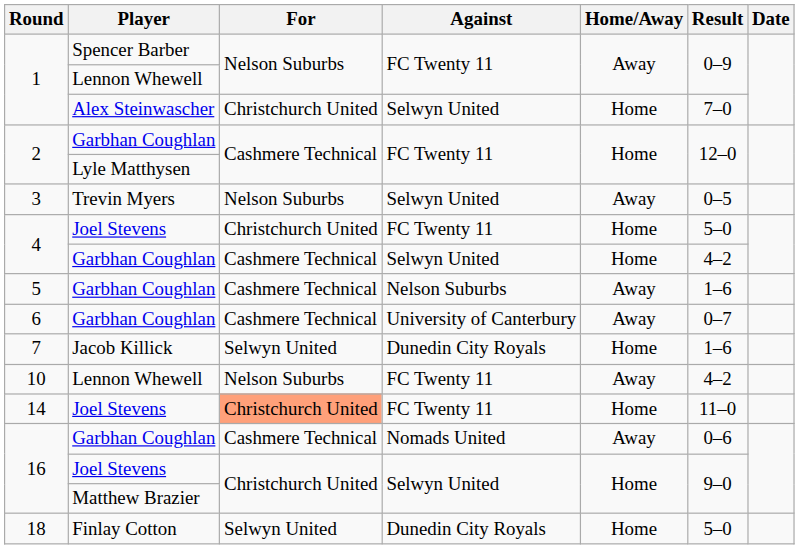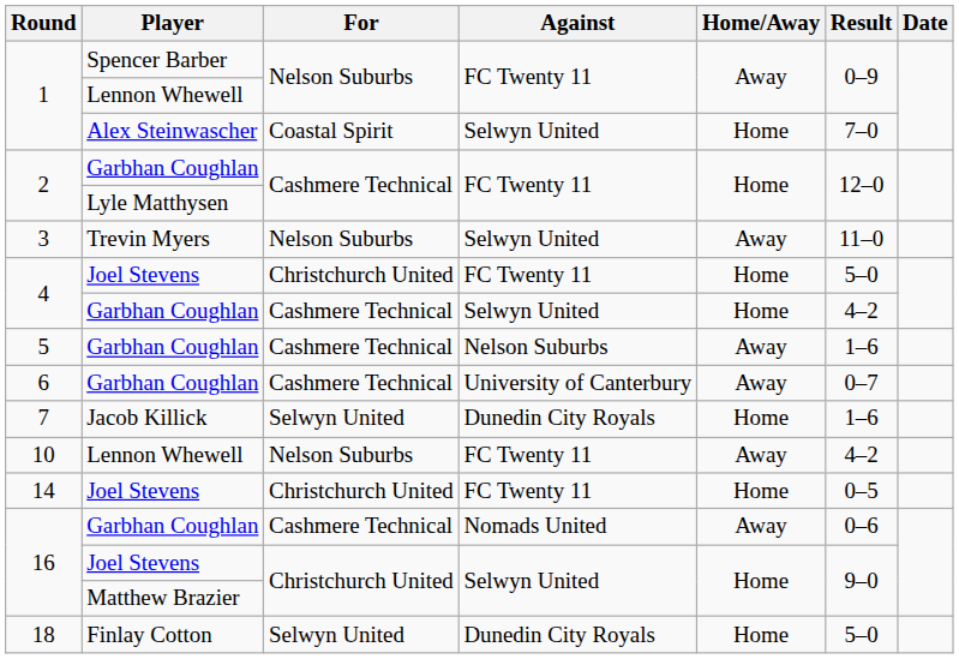 <table class="wikitable">
 <tr>
 <th>Round</th>
 <th>Player</th>
 <th>For</th>
 <th>Against</th>
 <th>Home/Away</th>
 <th style="text-align:center">Result</th>
 <th>Date</th>
 </tr>
 <tr>
 <td style="text-align:center" rowspan=3>1</td>
 <td> Spencer Barber</td>
 <td rowspan=2>Nelson Suburbs</td>
 <td rowspan=2>FC Twenty 11</td>
 <td style="text-align:center" rowspan=2>Away</td>
 <td style="text-align:center" rowspan=2>0–9</td>
 <td rowspan=3></td>
 </tr>
 <tr>
 <td> Lennon Whewell</td>
 </tr>
 <tr>
 <td> <a href='#'>Alex Steinwascher</a></td>
-<td>Christchurch United</td>
+<td>Coastal Spirit</td>
 <td>Selwyn United</td>
 <td style="text-align:center">Home</td>
 <td style="text-align:center">7–0</td>
 </tr>
 <tr>
 <td style="text-align:center" rowspan=2>2</td>
 <td> <a href='#'>Garbhan Coughlan</a></td>
 <td rowspan=2>Cashmere Technical</td>
 <td rowspan=2>FC Twenty 11</td>
 <td style="text-align:center" rowspan=2>Home</td>
 <td style="text-align:center" rowspan=2>12–0</td>
 <td rowspan=2></td>
 </tr>
 <tr>
 <td> Lyle Matthysen</td>
 </tr>
 <tr>
 <td style="text-align:center">3</td>
 <td> Trevin Myers</td>
 <td>Nelson Suburbs</td>
 <td>Selwyn United</td>
 <td style="text-align:center">Away</td>
-<td style="text-align:center">0–5</td>
+<td style="text-align:center">11–0</td>
 <td></td>
 </tr>
 <tr>
 <td style="text-align:center" rowspan=2>4</td>
 <td> <a href='#'>Joel Stevens</a></td>
 <td>Christchurch United</td>
 <td>FC Twenty 11</td>
 <td style="text-align:center">Home</td>
 <td style="text-align:center">5–0</td>
 <td rowspan=2></td>
 </tr>
 <tr>
 <td> <a href='#'>Garbhan Coughlan</a></td>
 <td>Cashmere Technical</td>
 <td>Selwyn United</td>
 <td style="text-align:center">Home</td>
 <td style="text-align:center">4–2</td>
 </tr>
 <tr>
 <td style="text-align:center">5</td>
 <td> <a href='#'>Garbhan Coughlan</a></td>
 <td>Cashmere Technical</td>
 <td>Nelson Suburbs</td>
 <td style="text-align:center">Away</td>
 <td style="text-align:center">1–6</td>
 <td></td>
 </tr>
 <tr>
 <td style="text-align:center">6</td>
 <td> <a href='#'>Garbhan Coughlan</a></td>
 <td>Cashmere Technical</td>
 <td>University of Canterbury</td>
 <td style="text-align:center">Away</td>
 <td style="text-align:center">0–7</td>
 <td></td>
 </tr>
 <tr>
 <td style="text-align:center">7</td>
 <td> Jacob Killick</td>
 <td>Selwyn United</td>
 <td>Dunedin City Royals</td>
 <td style="text-align:center">Home</td>
 <td style="text-align:center">1–6</td>
 <td></td>
 </tr>
 <tr>
 <td style="text-align:center">10</td>
 <td> Lennon Whewell</td>
 <td>Nelson Suburbs</td>
 <td>FC Twenty 11</td>
 <td style="text-align:center">Away</td>
 <td style="text-align:center">4–2</td>
 <td></td>
 </tr>
 <tr>
 <td style="text-align:center">14</td>
 <td> <a href='#'>Joel Stevens</a></td>
-<td style="background: lightsalmon;">Christchurch United</td>
+<td>Christchurch United</td>
 <td>FC Twenty 11</td>
 <td style="text-align:center">Home</td>
-<td style="text-align:center">11–0</td>
+<td style="text-align:center">0–5</td>
 <td></td>
 </tr>
 <tr>
 <td style="text-align:center" rowspan=3>16</td>
 <td> <a href='#'>Garbhan Coughlan</a></td>
 <td>Cashmere Technical</td>
 <td>Nomads United</td>
 <td style="text-align:center">Away</td>
 <td style="text-align:center">0–6</td>
 <td rowspan=3></td>
 </tr>
 <tr>
 <td> <a href='#'>Joel Stevens</a></td>
 <td rowspan=2>Christchurch United</td>
 <td rowspan=2>Selwyn United</td>
 <td style="text-align:center" rowspan=2>Home</td>
 <td style="text-align:center" rowspan=2>9–0</td>
 </tr>
 <tr>
 <td> Matthew Brazier</td>
 </tr>
 <tr>
 <td style="text-align:center">18</td>
 <td> Finlay Cotton</td>
 <td>Selwyn United</td>
 <td>Dunedin City Royals</td>
 <td style="text-align:center">Home</td>
 <td style="text-align:center">5–0</td>
 <td></td>
 </tr>
 </table>
